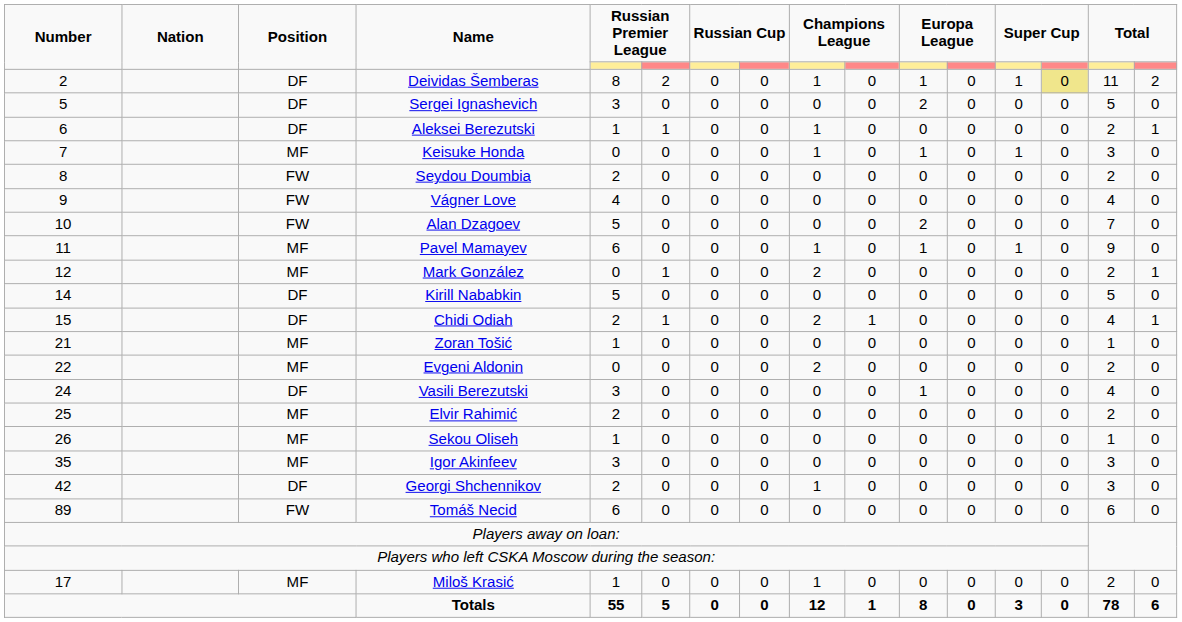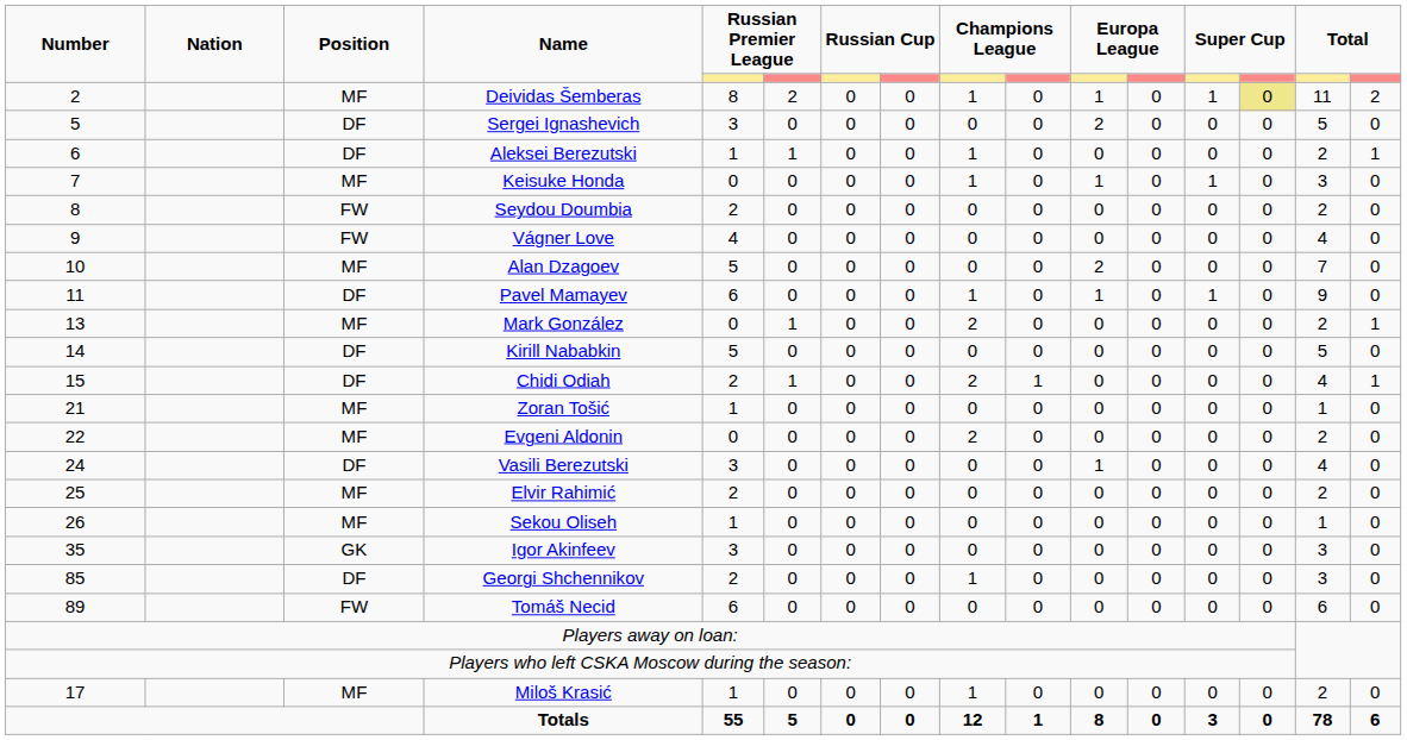 <table class="wikitable" style="font-size: 100%; text-align: center;">
 <tr>
 <td rowspan="2" width="10%" align="center"><strong>Number</strong></td>
 <td rowspan="2" width="10%" align="center"><strong>Nation</strong></td>
 <td rowspan="2" width="10%" align="center"><strong>Position</strong></td>
 <td rowspan="2" width="20%" align="center"><strong>Name</strong></td>
 <td colspan="2" align="center"><strong>Russian Premier League</strong></td>
 <td colspan="2" align="center"><strong>Russian Cup</strong></td>
 <td colspan="2" align="center"><strong>Champions League</strong></td>
 <td colspan="2" align="center"><strong>Europa League</strong></td>
 <td colspan="2" align="center"><strong>Super Cup</strong></td>
 <td colspan="2" align="center"><strong>Total</strong></td>
 </tr>
 <tr>
 <th width=60 style="background: #FFEE99"></th>
 <th width=60 style="background: #FF8888"></th>
 <th width=60 style="background: #FFEE99"></th>
 <th width=60 style="background: #FF8888"></th>
 <th width=60 style="background: #FFEE99"></th>
 <th width=60 style="background: #FF8888"></th>
 <th width=60 style="background: #FFEE99"></th>
 <th width=60 style="background: #FF8888"></th>
 <th width=60 style="background: #FFEE99"></th>
 <th width=60 style="background: #FF8888"></th>
 <th width=60 style="background: #FFEE99"></th>
 <th width=60 style="background: #FF8888"></th>
 </tr>
 <tr>
 <td>2</td>
 <td></td>
-<td>DF</td>
+<td>MF</td>
 <td><a href='#'>Deividas Šemberas</a></td>
 <td>8</td>
 <td>2</td>
 <td>0</td>
 <td>0</td>
 <td>1</td>
 <td>0</td>
 <td>1</td>
 <td>0</td>
 <td>1</td>
 <td style="background: khaki;">0</td>
 <td>11</td>
 <td>2</td>
 </tr>
 <tr>
 <td>5</td>
 <td></td>
 <td>DF</td>
 <td><a href='#'>Sergei Ignashevich</a></td>
 <td>3</td>
 <td>0</td>
 <td>0</td>
 <td>0</td>
 <td>0</td>
 <td>0</td>
 <td>2</td>
 <td>0</td>
 <td>0</td>
 <td>0</td>
 <td>5</td>
 <td>0</td>
 </tr>
 <tr>
 <td>6</td>
 <td></td>
 <td>DF</td>
 <td><a href='#'>Aleksei Berezutski</a></td>
 <td>1</td>
 <td>1</td>
 <td>0</td>
 <td>0</td>
 <td>1</td>
 <td>0</td>
 <td>0</td>
 <td>0</td>
 <td>0</td>
 <td>0</td>
 <td>2</td>
 <td>1</td>
 </tr>
 <tr>
 <td>7</td>
 <td></td>
 <td>MF</td>
 <td><a href='#'>Keisuke Honda</a></td>
 <td>0</td>
 <td>0</td>
 <td>0</td>
 <td>0</td>
 <td>1</td>
 <td>0</td>
 <td>1</td>
 <td>0</td>
 <td>1</td>
 <td>0</td>
 <td>3</td>
 <td>0</td>
 </tr>
 <tr>
 <td>8</td>
 <td></td>
 <td>FW</td>
 <td><a href='#'>Seydou Doumbia</a></td>
 <td>2</td>
 <td>0</td>
 <td>0</td>
 <td>0</td>
 <td>0</td>
 <td>0</td>
 <td>0</td>
 <td>0</td>
 <td>0</td>
 <td>0</td>
 <td>2</td>
 <td>0</td>
 </tr>
 <tr>
 <td>9</td>
 <td></td>
 <td>FW</td>
 <td><a href='#'>Vágner Love</a></td>
 <td>4</td>
 <td>0</td>
 <td>0</td>
 <td>0</td>
 <td>0</td>
 <td>0</td>
 <td>0</td>
 <td>0</td>
 <td>0</td>
 <td>0</td>
 <td>4</td>
 <td>0</td>
 </tr>
 <tr>
 <td>10</td>
 <td></td>
-<td>FW</td>
+<td>MF</td>
 <td><a href='#'>Alan Dzagoev</a></td>
 <td>5</td>
 <td>0</td>
 <td>0</td>
 <td>0</td>
 <td>0</td>
 <td>0</td>
 <td>2</td>
 <td>0</td>
 <td>0</td>
 <td>0</td>
 <td>7</td>
 <td>0</td>
 </tr>
 <tr>
 <td>11</td>
 <td></td>
-<td>MF</td>
+<td>DF</td>
 <td><a href='#'>Pavel Mamayev</a></td>
 <td>6</td>
 <td>0</td>
 <td>0</td>
 <td>0</td>
 <td>1</td>
 <td>0</td>
 <td>1</td>
 <td>0</td>
 <td>1</td>
 <td>0</td>
 <td>9</td>
 <td>0</td>
 </tr>
 <tr>
-<td>12</td>
+<td>13</td>
 <td></td>
 <td>MF</td>
 <td><a href='#'>Mark González</a></td>
 <td>0</td>
 <td>1</td>
 <td>0</td>
 <td>0</td>
 <td>2</td>
 <td>0</td>
 <td>0</td>
 <td>0</td>
 <td>0</td>
 <td>0</td>
 <td>2</td>
 <td>1</td>
 </tr>
 <tr>
 <td>14</td>
 <td></td>
 <td>DF</td>
 <td><a href='#'>Kirill Nababkin</a></td>
 <td>5</td>
 <td>0</td>
 <td>0</td>
 <td>0</td>
 <td>0</td>
 <td>0</td>
 <td>0</td>
 <td>0</td>
 <td>0</td>
 <td>0</td>
 <td>5</td>
 <td>0</td>
 </tr>
 <tr>
 <td>15</td>
 <td></td>
 <td>DF</td>
 <td><a href='#'>Chidi Odiah</a></td>
 <td>2</td>
 <td>1</td>
 <td>0</td>
 <td>0</td>
 <td>2</td>
 <td>1</td>
 <td>0</td>
 <td>0</td>
 <td>0</td>
 <td>0</td>
 <td>4</td>
 <td>1</td>
 </tr>
 <tr>
 <td>21</td>
 <td></td>
 <td>MF</td>
 <td><a href='#'>Zoran Tošić</a></td>
 <td>1</td>
 <td>0</td>
 <td>0</td>
 <td>0</td>
 <td>0</td>
 <td>0</td>
 <td>0</td>
 <td>0</td>
 <td>0</td>
 <td>0</td>
 <td>1</td>
 <td>0</td>
 </tr>
 <tr>
 <td>22</td>
 <td></td>
 <td>MF</td>
 <td><a href='#'>Evgeni Aldonin</a></td>
 <td>0</td>
 <td>0</td>
 <td>0</td>
 <td>0</td>
 <td>2</td>
 <td>0</td>
 <td>0</td>
 <td>0</td>
 <td>0</td>
 <td>0</td>
 <td>2</td>
 <td>0</td>
 </tr>
 <tr>
 <td>24</td>
 <td></td>
 <td>DF</td>
 <td><a href='#'>Vasili Berezutski</a></td>
 <td>3</td>
 <td>0</td>
 <td>0</td>
 <td>0</td>
 <td>0</td>
 <td>0</td>
 <td>1</td>
 <td>0</td>
 <td>0</td>
 <td>0</td>
 <td>4</td>
 <td>0</td>
 </tr>
 <tr>
 <td>25</td>
 <td></td>
 <td>MF</td>
 <td><a href='#'>Elvir Rahimić</a></td>
 <td>2</td>
 <td>0</td>
 <td>0</td>
 <td>0</td>
 <td>0</td>
 <td>0</td>
 <td>0</td>
 <td>0</td>
 <td>0</td>
 <td>0</td>
 <td>2</td>
 <td>0</td>
 </tr>
 <tr>
 <td>26</td>
 <td></td>
 <td>MF</td>
 <td><a href='#'>Sekou Oliseh</a></td>
 <td>1</td>
 <td>0</td>
 <td>0</td>
 <td>0</td>
 <td>0</td>
 <td>0</td>
 <td>0</td>
 <td>0</td>
 <td>0</td>
 <td>0</td>
 <td>1</td>
 <td>0</td>
 </tr>
 <tr>
 <td>35</td>
 <td></td>
-<td>MF</td>
+<td>GK</td>
 <td><a href='#'>Igor Akinfeev</a></td>
 <td>3</td>
 <td>0</td>
 <td>0</td>
 <td>0</td>
 <td>0</td>
 <td>0</td>
 <td>0</td>
 <td>0</td>
 <td>0</td>
 <td>0</td>
 <td>3</td>
 <td>0</td>
 </tr>
 <tr>
-<td>42</td>
+<td>85</td>
 <td></td>
 <td>DF</td>
 <td><a href='#'>Georgi Shchennikov</a></td>
 <td>2</td>
 <td>0</td>
 <td>0</td>
 <td>0</td>
 <td>1</td>
 <td>0</td>
 <td>0</td>
 <td>0</td>
 <td>0</td>
 <td>0</td>
 <td>3</td>
 <td>0</td>
 </tr>
 <tr>
 <td>89</td>
 <td></td>
 <td>FW</td>
 <td><a href='#'>Tomáš Necid</a></td>
 <td>6</td>
 <td>0</td>
 <td>0</td>
 <td>0</td>
 <td>0</td>
 <td>0</td>
 <td>0</td>
 <td>0</td>
 <td>0</td>
 <td>0</td>
 <td>6</td>
 <td>0</td>
 </tr>
 <tr>
 <td colspan="14"><em>Players away on loan:</em></td>
 </tr>
 <tr>
 <td colspan="14"><em>Players who left CSKA Moscow during the season:</em></td>
 </tr>
 <tr>
 <td>17</td>
 <td></td>
 <td>MF</td>
 <td><a href='#'>Miloš Krasić</a></td>
 <td>1</td>
 <td>0</td>
 <td>0</td>
 <td>0</td>
 <td>1</td>
 <td>0</td>
 <td>0</td>
 <td>0</td>
 <td>0</td>
 <td>0</td>
 <td>2</td>
 <td>0</td>
 </tr>
 <tr>
 <td colspan="3"></td>
 <td><strong>Totals</strong></td>
 <td><strong>55</strong></td>
 <td><strong>5</strong></td>
 <td><strong>0</strong></td>
 <td><strong>0</strong></td>
 <td><strong>12</strong></td>
 <td><strong>1</strong></td>
 <td><strong>8</strong></td>
 <td><strong>0</strong></td>
 <td><strong>3</strong></td>
 <td><strong>0</strong></td>
 <td><strong>78</strong></td>
 <td><strong>6</strong></td>
 </tr>
 </table>
